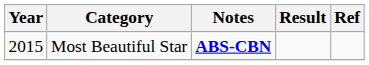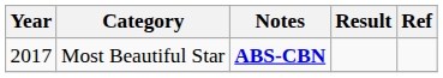 <table class="wikitable">
 <tr>
 <th>Year</th>
 <th>Category</th>
 <th>Notes</th>
 <th>Result</th>
 <th>Ref</th>
 </tr>
 <tr>
-<td>2015</td>
+<td>2017</td>
 <td>Most Beautiful Star</td>
 <td><strong><a href='#'>ABS-CBN</a></strong></td>
 <td></td>
 <td></td>
 </tr>
 <tr>
 </tr>
 </table>
